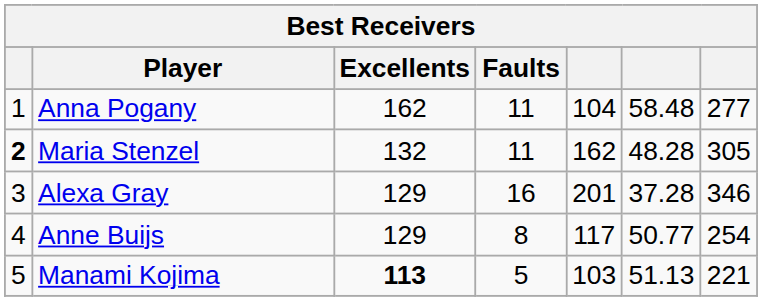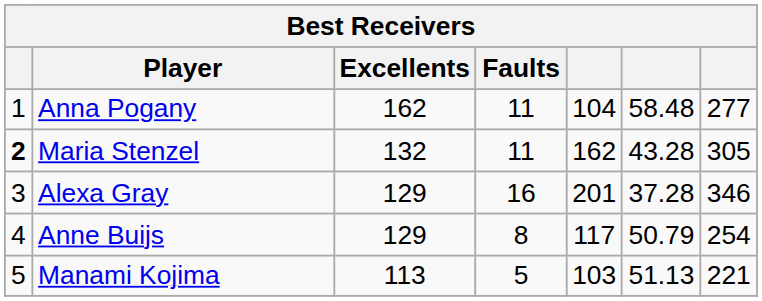 <table class="wikitable sortable" style=font-size:90%>
 <tr>
 <th colspan=7>Best Receivers</th>
 </tr>
 <tr>
 <th></th>
 <th width=158>Player</th>
 <th width=20>Excellents</th>
 <th width=20>Faults</th>
 <th width=20></th>
 <th width=20></th>
 <th width=20></th>
 </tr>
 <tr>
 <td>1</td>
 <td> <a href='#'>Anna Pogany</a></td>
 <td align=center>162</td>
 <td align=center>11</td>
 <td align=center>104</td>
 <td align=center>58.48</td>
 <td align=center>277</td>
 </tr>
 <tr>
 <td><strong>2</strong></td>
 <td> <a href='#'>Maria Stenzel</a></td>
 <td align=center>132</td>
 <td align=center>11</td>
 <td align=center>162</td>
-<td align=center>48.28</td>
+<td align=center>43.28</td>
 <td align=center>305</td>
 </tr>
 <tr>
 <td>3</td>
 <td> <a href='#'>Alexa Gray</a></td>
 <td align=center>129</td>
 <td align=center>16</td>
 <td align=center>201</td>
 <td align=center>37.28</td>
 <td align=center>346</td>
 </tr>
 <tr>
 <td>4</td>
 <td> <a href='#'>Anne Buijs</a></td>
 <td align=center>129</td>
 <td align=center>8</td>
 <td align=center>117</td>
-<td align=center>50.77</td>
+<td align=center>50.79</td>
 <td align=center>254</td>
 </tr>
 <tr>
 <td>5</td>
 <td> <a href='#'>Manami Kojima</a></td>
-<td align=center><strong>113</strong></td>
+<td align=center>113</td>
 <td align=center>5</td>
 <td align=center>103</td>
 <td align=center>51.13</td>
 <td align=center>221</td>
 </tr>
 </table>
